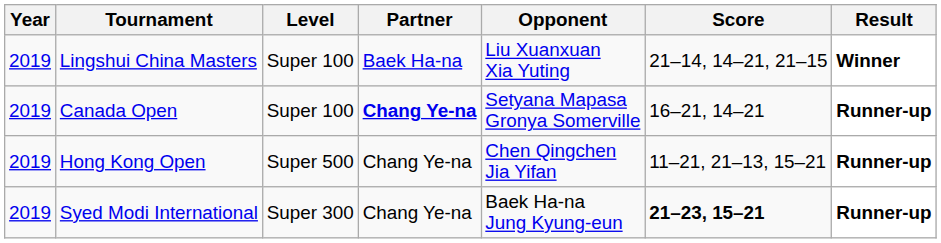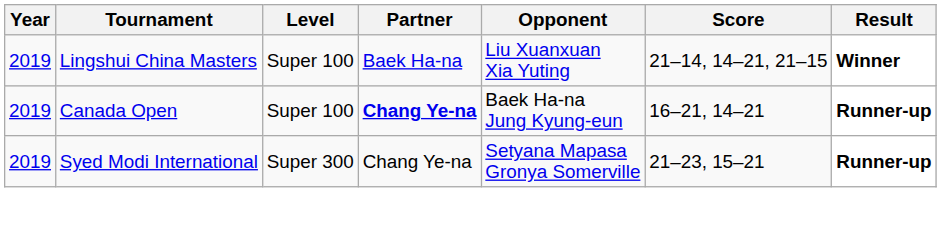 <table class="sortable wikitable" style="font-size: 90%;">
 <tr>
 <th>Year</th>
 <th>Tournament</th>
 <th>Level</th>
 <th>Partner</th>
 <th>Opponent</th>
 <th>Score</th>
 <th>Result</th>
 </tr>
 <tr>
 <td align="center"><a href='#'>2019</a></td>
 <td align="left"><a href='#'>Lingshui China Masters</a></td>
 <td align="left">Super 100</td>
 <td align="left"> <a href='#'>Baek Ha-na</a></td>
 <td align="left"> <a href='#'>Liu Xuanxuan</a><br> <a href='#'>Xia Yuting</a></td>
 <td align="left">21–14, 14–21, 21–15</td>
 <td style="text-align:left; background:white"> <strong>Winner</strong></td>
 </tr>
 <tr>
 <td align="center"><a href='#'>2019</a></td>
 <td align="left"><a href='#'>Canada Open</a></td>
 <td align="left">Super 100</td>
 <td align="left"><strong> <a href='#'>Chang Ye-na</a></strong></td>
-<td align="left"> <a href='#'>Setyana Mapasa</a><br> <a href='#'>Gronya Somerville</a></td>
+<td align="left"> Baek Ha-na<br> <a href='#'>Jung Kyung-eun</a></td>
 <td align="left">16–21, 14–21</td>
-<td style="text-align:left; background:white"> <strong>Runner-up</strong></td>
-</tr>
-<tr>
-<td align="center"><a href='#'>2019</a></td>
-<td align="left"><a href='#'>Hong Kong Open</a></td>
-<td align="left">Super 500</td>
-<td align="left"> Chang Ye-na</td>
-<td align="left"> <a href='#'>Chen Qingchen</a><br> <a href='#'>Jia Yifan</a></td>
-<td align="left">11–21, 21–13, 15–21</td>
 <td style="text-align:left; background:white"> <strong>Runner-up</strong></td>
 </tr>
 <tr>
 <td align="center"><a href='#'>2019</a></td>
 <td align="left"><a href='#'>Syed Modi International</a></td>
 <td align="left">Super 300</td>
 <td align="left"> Chang Ye-na</td>
-<td align="left"> Baek Ha-na<br> <a href='#'>Jung Kyung-eun</a></td>
-<td align="left"><strong>21–23, 15–21</strong></td>
+<td align="left"> <a href='#'>Setyana Mapasa</a><br> <a href='#'>Gronya Somerville</a></td>
+<td align="left">21–23, 15–21</td>
 <td style="text-align:left; background:white"> <strong>Runner-up</strong></td>
 </tr>
 </table>
